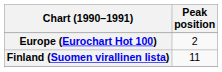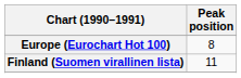 <table class="wikitable sortable plainrowheaders" style="text-align:center">
 <tr>
 <th scope="col">Chart (1990–1991)</th>
 <th scope="col">Peak<br>position</th>
 </tr>
 <tr>
 </tr>
 <tr>
 </tr>
 <tr>
 <th scope="row">Europe (<a href='#'>Eurochart Hot 100</a>)</th>
-<td>2</td>
+<td>8</td>
 </tr>
 <tr>
 <th scope="row">Finland (<a href='#'>Suomen virallinen lista</a>)</th>
 <td>11</td>
 </tr>
 <tr>
 </tr>
 <tr>
 </tr>
 <tr>
 </tr>
 <tr>
 </tr>
 <tr>
 </tr>
 <tr>
 </tr>
 <tr>
 </tr>
 <tr>
 </tr>
 <tr>
 </tr>
 <tr>
 </tr>
 </table>
